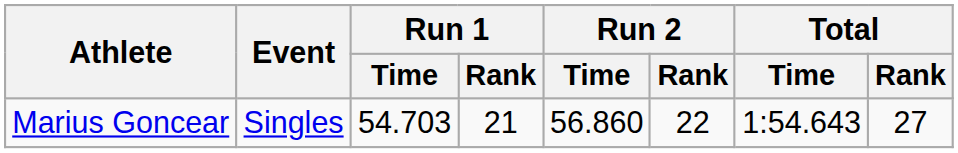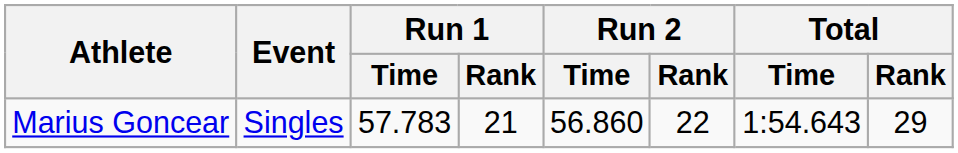 <table class="wikitable" style="font-size:90%">
 <tr>
 <th rowspan="2">Athlete</th>
 <th rowspan="2">Event</th>
 <th colspan="2">Run 1</th>
 <th colspan="2">Run 2</th>
 <th colspan="2">Total</th>
 </tr>
 <tr style="font-size:95%">
 <th>Time</th>
 <th>Rank</th>
 <th>Time</th>
 <th>Rank</th>
 <th>Time</th>
 <th>Rank</th>
 </tr>
 <tr align=center>
 <td align=left><a href='#'>Marius Goncear</a></td>
 <td align=left><a href='#'>Singles</a></td>
-<td>54.703</td>
+<td>57.783</td>
 <td>21</td>
 <td>56.860</td>
 <td>22</td>
 <td>1:54.643</td>
-<td>27</td>
+<td>29</td>
 </tr>
 </table>
